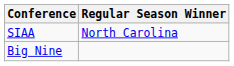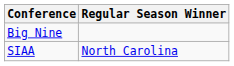 <table class="wikitable">
 <tr>
 <th>Conference</th>
 <th>Regular Season Winner</th>
 </tr>
 <tr>
+<td><a href='#'>Big Nine</a></td>
+<td></td>
+</tr>
+<tr>
 <td><a href='#'>SIAA</a></td>
 <td><a href='#'>North Carolina</a></td>
 </tr>
-<tr>
-<td><a href='#'>Big Nine</a></td>
-<td></td>
-</tr>
 </table>
